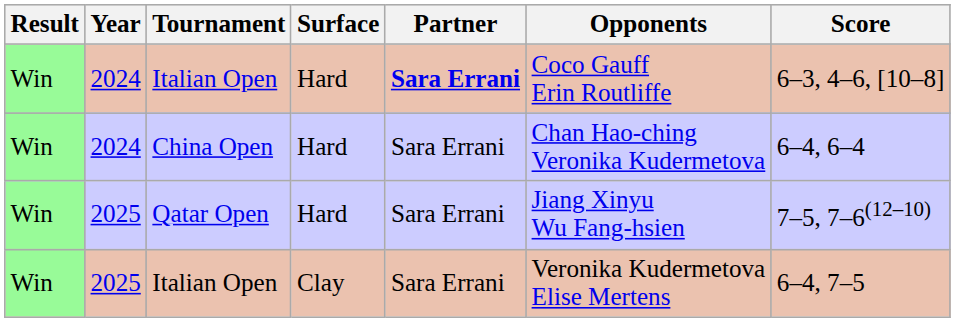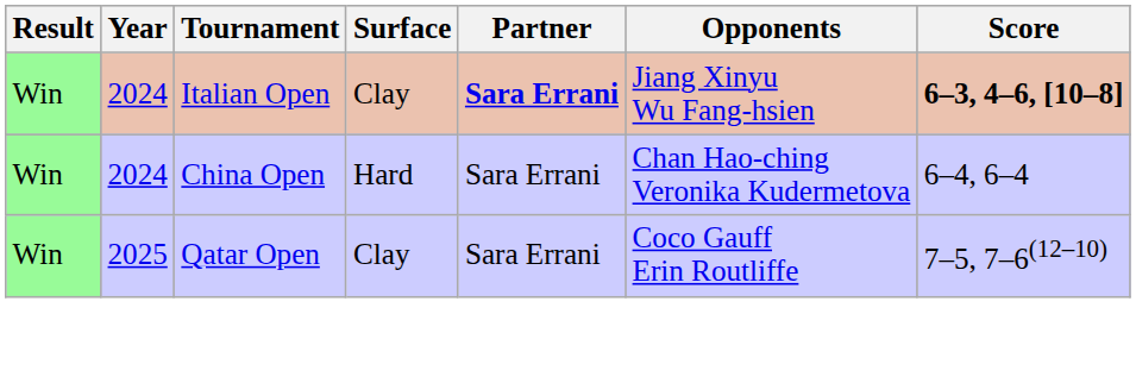 <table class="sortable wikitable">
 <tr>
 <th>Result</th>
 <th>Year</th>
 <th>Tournament</th>
 <th>Surface</th>
 <th>Partner</th>
 <th>Opponents</th>
 <th class="unsortable">Score</th>
 </tr>
 <tr bgcolor=ebc2af>
 <td bgcolor=98fb98>Win</td>
 <td><a href='#'>2024</a></td>
 <td><a href='#'>Italian Open</a></td>
-<td>Hard</td>
+<td>Clay</td>
 <td><strong> <a href='#'>Sara Errani</a></strong></td>
-<td> <a href='#'>Coco Gauff</a><br> <a href='#'>Erin Routliffe</a></td>
-<td>6–3, 4–6, [10–8]</td>
+<td> <a href='#'>Jiang Xinyu</a><br> <a href='#'>Wu Fang-hsien</a></td>
+<td><strong>6–3, 4–6, [10–8]</strong></td>
 </tr>
 <tr bgcolor=ccccff>
 <td bgcolor=98fb98>Win</td>
 <td><a href='#'>2024</a></td>
 <td><a href='#'>China Open</a></td>
 <td>Hard</td>
 <td> Sara Errani</td>
 <td> <a href='#'>Chan Hao-ching</a><br> <a href='#'>Veronika Kudermetova</a></td>
 <td>6–4, 6–4</td>
 </tr>
 <tr bgcolor=ccccff>
 <td bgcolor=98fb98>Win</td>
 <td><a href='#'>2025</a></td>
 <td><a href='#'>Qatar Open</a></td>
-<td>Hard</td>
+<td>Clay</td>
 <td> Sara Errani</td>
-<td> <a href='#'>Jiang Xinyu</a><br> <a href='#'>Wu Fang-hsien</a></td>
+<td> <a href='#'>Coco Gauff</a><br> <a href='#'>Erin Routliffe</a></td>
 <td>7–5, 7–6<sup>(12–10)</sup></td>
 </tr>
-<tr bgcolor=ebc2af>
-<td bgcolor=98fb98>Win</td>
-<td><a href='#'>2025</a></td>
-<td>Italian Open </td>
-<td>Clay</td>
-<td> Sara Errani</td>
-<td> Veronika Kudermetova<br> <a href='#'>Elise Mertens</a></td>
-<td>6–4, 7–5</td>
-</tr>
 </table>
